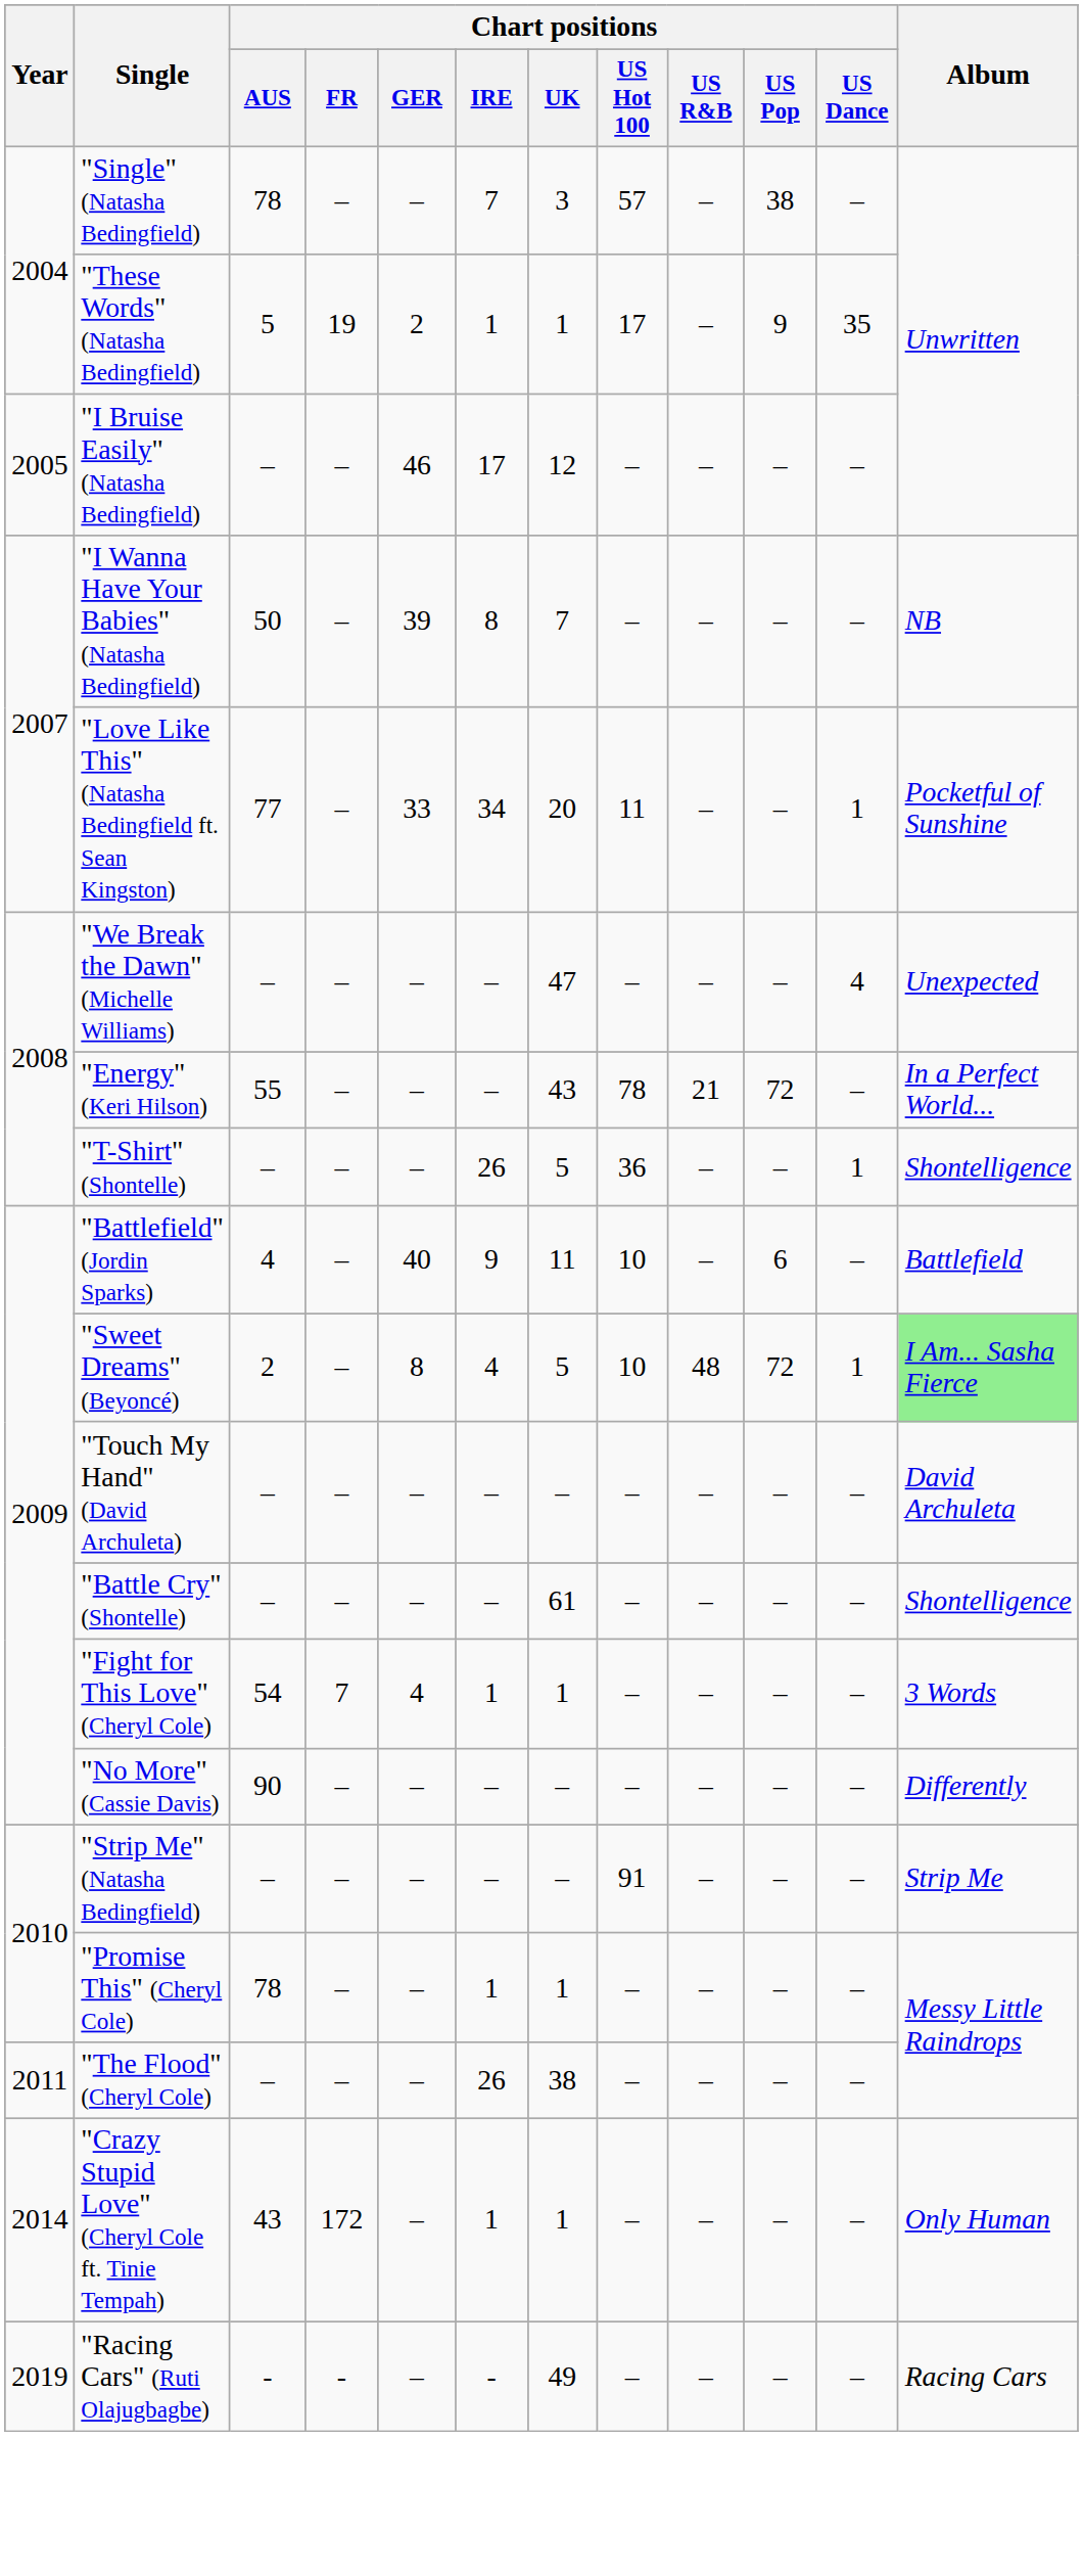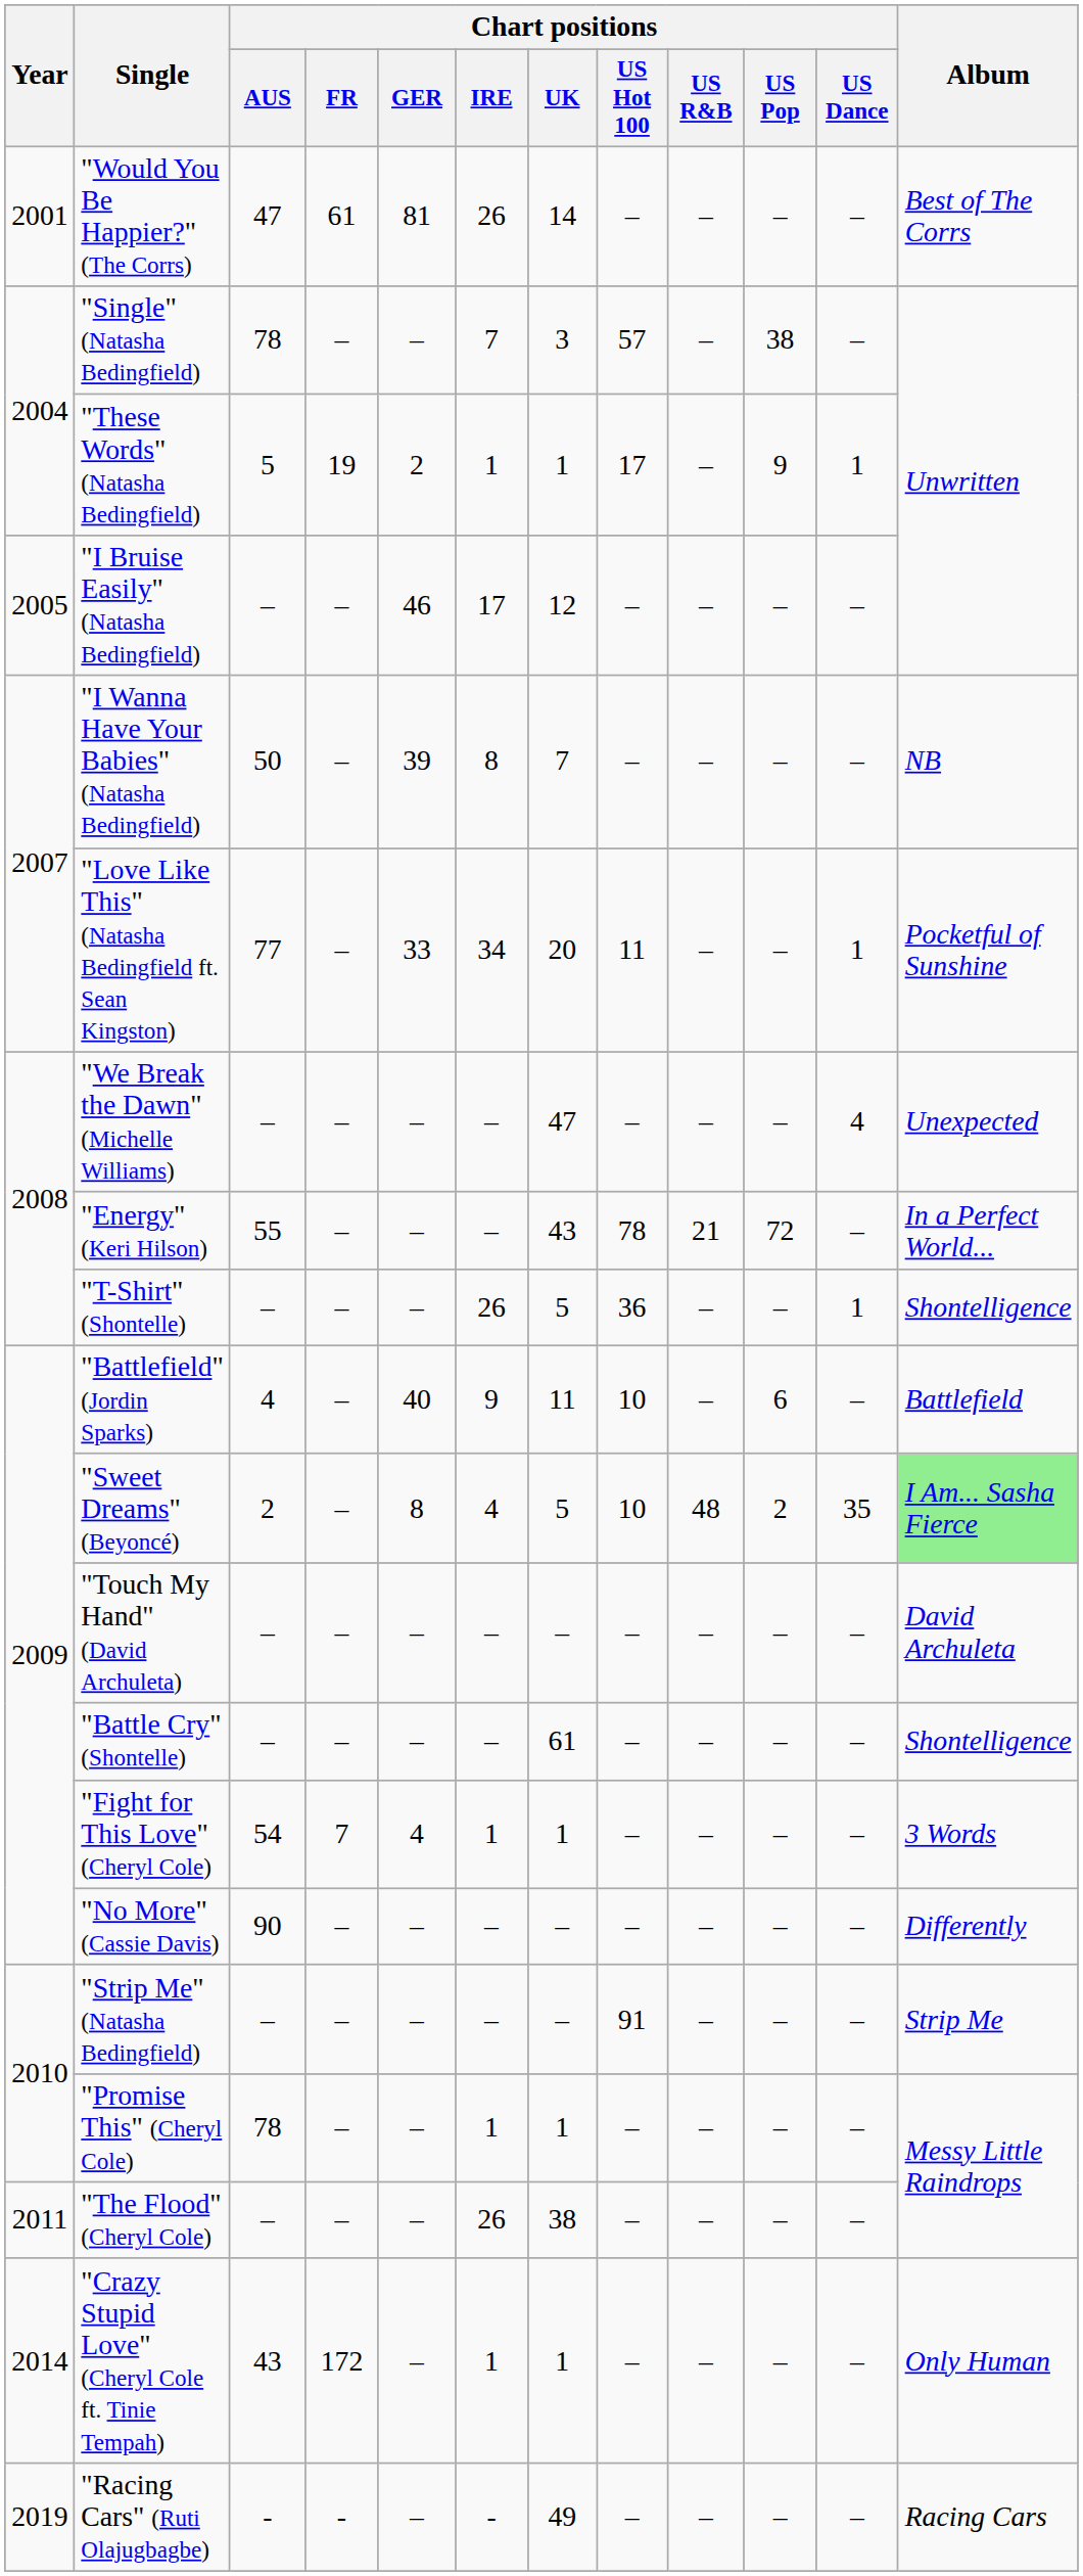 <table class="wikitable" style="text-align:center;">
 <tr>
 <th rowspan="2">Year</th>
 <th rowspan="2">Single</th>
 <th colspan="9">Chart positions</th>
 <th rowspan="2">Album</th>
 </tr>
 <tr style="font-size:smaller;">
 <th style="width:45px;"><a href='#'>AUS</a></th>
 <th style="width:45px;"><a href='#'>FR</a></th>
 <th style="width:45px;"><a href='#'>GER</a></th>
 <th style="width:45px;"><a href='#'>IRE</a></th>
 <th style="width:45px;"><a href='#'>UK</a></th>
 <th style="width:45px;"><a href='#'>US Hot 100</a></th>
 <th style="width:45px;"><a href='#'>US<br>R&B</a></th>
 <th style="width:45px;"><a href='#'>US<br> Pop</a></th>
 <th style="width:45px;"><a href='#'>US<br> Dance</a></th>
+</tr>
+<tr>
+<td>2001</td>
+<td style="text-align:left;">"<a href='#'>Would You Be Happier?</a>" <small>(<a href='#'>The Corrs</a>)</small></td>
+<td>47</td>
+<td>61</td>
+<td>81</td>
+<td>26</td>
+<td>14</td>
+<td>–</td>
+<td>–</td>
+<td>–</td>
+<td>–</td>
+<td style="text-align:left;"><em><a href='#'>Best of The Corrs</a></em></td>
 </tr>
 <tr>
 <td rowspan="2">2004</td>
 <td style="text-align:left;">"<a href='#'>Single</a>" <small>(<a href='#'>Natasha Bedingfield</a>)</small></td>
 <td>78</td>
 <td>–</td>
 <td>–</td>
 <td>7</td>
 <td>3</td>
 <td>57</td>
 <td>–</td>
 <td>38</td>
 <td>–</td>
 <td style="text-align:left;" rowspan="3"><em><a href='#'>Unwritten</a></em></td>
 </tr>
 <tr>
 <td style="text-align:left;">"<a href='#'>These Words</a>" <small>(<a href='#'>Natasha Bedingfield</a>)</small></td>
 <td>5</td>
 <td>19</td>
 <td>2</td>
 <td>1</td>
 <td>1</td>
 <td>17</td>
 <td>–</td>
 <td>9</td>
-<td>35</td>
+<td>1</td>
 </tr>
 <tr>
 <td>2005</td>
 <td style="text-align:left;">"<a href='#'>I Bruise Easily</a>" <small>(<a href='#'>Natasha Bedingfield</a>)</small></td>
 <td>–</td>
 <td>–</td>
 <td>46</td>
 <td>17</td>
 <td>12</td>
 <td>–</td>
 <td>–</td>
 <td>–</td>
 <td>–</td>
 </tr>
 <tr>
 <td rowspan="2">2007</td>
 <td style="text-align:left;">"<a href='#'>I Wanna Have Your Babies</a>" <small>(<a href='#'>Natasha Bedingfield</a>)</small></td>
 <td>50</td>
 <td>–</td>
 <td>39</td>
 <td>8</td>
 <td>7</td>
 <td>–</td>
 <td>–</td>
 <td>–</td>
 <td>–</td>
 <td style="text-align:left;"><em><a href='#'>NB</a></em></td>
 </tr>
 <tr>
 <td style="text-align:left;">"<a href='#'>Love Like This</a>" <small>(<a href='#'>Natasha Bedingfield</a> ft. <a href='#'>Sean Kingston</a>)</small></td>
 <td>77</td>
 <td>–</td>
 <td>33</td>
 <td>34</td>
 <td>20</td>
 <td>11</td>
 <td>–</td>
 <td>–</td>
 <td>1</td>
 <td style="text-align:left;"><em><a href='#'>Pocketful of Sunshine</a></em></td>
 </tr>
 <tr>
 <td rowspan="3">2008</td>
 <td style="text-align:left;">"<a href='#'>We Break the Dawn</a>" <small>(<a href='#'>Michelle Williams</a>)</small></td>
 <td>–</td>
 <td>–</td>
 <td>–</td>
 <td>–</td>
 <td>47</td>
 <td>–</td>
 <td>–</td>
 <td>–</td>
 <td>4</td>
 <td style="text-align:left;"><em><a href='#'>Unexpected</a></em></td>
 </tr>
 <tr>
 <td style="text-align:left;">"<a href='#'>Energy</a>" <small>(<a href='#'>Keri Hilson</a>)</small></td>
 <td>55</td>
 <td>–</td>
 <td>–</td>
 <td>–</td>
 <td>43</td>
 <td>78</td>
 <td>21</td>
 <td>72</td>
 <td>–</td>
 <td style="text-align:left;"><em><a href='#'>In a Perfect World...</a></em></td>
 </tr>
 <tr>
 <td style="text-align:left;">"<a href='#'>T-Shirt</a>" <small>(<a href='#'>Shontelle</a>)</small></td>
 <td>–</td>
 <td>–</td>
 <td>–</td>
 <td>26</td>
 <td>5</td>
 <td>36</td>
 <td>–</td>
 <td>–</td>
 <td>1</td>
 <td style="text-align:left;"><em><a href='#'>Shontelligence</a></em></td>
 </tr>
 <tr>
 <td rowspan="6">2009</td>
 <td style="text-align:left;">"<a href='#'>Battlefield</a>" <small>(<a href='#'>Jordin Sparks</a>)</small></td>
 <td>4</td>
 <td>–</td>
 <td>40</td>
 <td>9</td>
 <td>11</td>
 <td>10</td>
 <td>–</td>
 <td>6</td>
 <td>–</td>
 <td style="text-align:left;"><em><a href='#'>Battlefield</a></em></td>
 </tr>
 <tr>
 <td style="text-align:left;">"<a href='#'>Sweet Dreams</a>" <small>(<a href='#'>Beyoncé</a>)</small></td>
 <td>2</td>
 <td>–</td>
 <td>8</td>
 <td>4</td>
 <td>5</td>
 <td>10</td>
 <td>48</td>
-<td>72</td>
-<td>1</td>
+<td>2</td>
+<td>35</td>
 <td style="background: lightgreen; text-align:left;"><em><a href='#'>I Am... Sasha Fierce</a></em></td>
 </tr>
 <tr>
 <td style="text-align:left;">"Touch My Hand" <small>(<a href='#'>David Archuleta</a>)</small></td>
 <td>–</td>
 <td>–</td>
 <td>–</td>
 <td>–</td>
 <td>–</td>
 <td>–</td>
 <td>–</td>
 <td>–</td>
 <td>–</td>
 <td style="text-align:left;"><em><a href='#'>David Archuleta</a></em></td>
 </tr>
 <tr>
 <td style="text-align:left;">"<a href='#'>Battle Cry</a>" <small>(<a href='#'>Shontelle</a>)</small></td>
 <td>–</td>
 <td>–</td>
 <td>–</td>
 <td>–</td>
 <td>61</td>
 <td>–</td>
 <td>–</td>
 <td>–</td>
 <td>–</td>
 <td style="text-align:left;"><em><a href='#'>Shontelligence</a></em></td>
 </tr>
 <tr>
 <td style="text-align:left;">"<a href='#'>Fight for This Love</a>" <small>(<a href='#'>Cheryl Cole</a>)</small></td>
 <td>54</td>
 <td>7</td>
 <td>4</td>
 <td>1</td>
 <td>1</td>
 <td>–</td>
 <td>–</td>
 <td>–</td>
 <td>–</td>
 <td style="text-align:left;"><em><a href='#'>3 Words</a></em></td>
 </tr>
 <tr>
 <td style="text-align:left;">"<a href='#'>No More</a>" <small>(<a href='#'>Cassie Davis</a>)</small></td>
 <td>90</td>
 <td>–</td>
 <td>–</td>
 <td>–</td>
 <td>–</td>
 <td>–</td>
 <td>–</td>
 <td>–</td>
 <td>–</td>
 <td style="text-align:left;"><em><a href='#'>Differently</a></em></td>
 </tr>
 <tr>
 <td rowspan="2">2010</td>
 <td style="text-align:left;">"<a href='#'>Strip Me</a>" <small>(<a href='#'>Natasha Bedingfield</a>)</small></td>
 <td>–</td>
 <td>–</td>
 <td>–</td>
 <td>–</td>
 <td>–</td>
 <td>91</td>
 <td>–</td>
 <td>–</td>
 <td>–</td>
 <td style="text-align:left;"><em><a href='#'>Strip Me</a></em></td>
 </tr>
 <tr>
 <td style="text-align:left;">"<a href='#'>Promise This</a>" <small>(<a href='#'>Cheryl Cole</a>)</small></td>
 <td>78</td>
 <td>–</td>
 <td>–</td>
 <td>1</td>
 <td>1</td>
 <td>–</td>
 <td>–</td>
 <td>–</td>
 <td>–</td>
 <td style="text-align:left;" rowspan="2"><em><a href='#'>Messy Little Raindrops</a></em></td>
 </tr>
 <tr>
 <td>2011</td>
 <td style="text-align:left;">"<a href='#'>The Flood</a>" <small>(<a href='#'>Cheryl Cole</a>)</small></td>
 <td>–</td>
 <td>–</td>
 <td>–</td>
 <td>26</td>
 <td>38</td>
 <td>–</td>
 <td>–</td>
 <td>–</td>
 <td>–</td>
 </tr>
 <tr>
 <td>2014</td>
 <td style="text-align:left;">"<a href='#'>Crazy Stupid Love</a>" <small>(<a href='#'>Cheryl Cole</a> ft. <a href='#'>Tinie Tempah</a>)</small></td>
 <td>43</td>
 <td>172</td>
 <td>–</td>
 <td>1</td>
 <td>1</td>
 <td>–</td>
 <td>–</td>
 <td>–</td>
 <td>–</td>
 <td style="text-align:left;"><em><a href='#'>Only Human</a></em></td>
 </tr>
 <tr>
 <td>2019</td>
 <td style="text-align:left;">"Racing Cars" <small>(<a href='#'>Ruti Olajugbagbe</a>)</small></td>
 <td>-</td>
 <td>-</td>
 <td>–</td>
 <td>-</td>
 <td>49</td>
 <td>–</td>
 <td>–</td>
 <td>–</td>
 <td>–</td>
 <td style="text-align:left;"><em>Racing Cars</em></td>
 </tr>
 </table>
